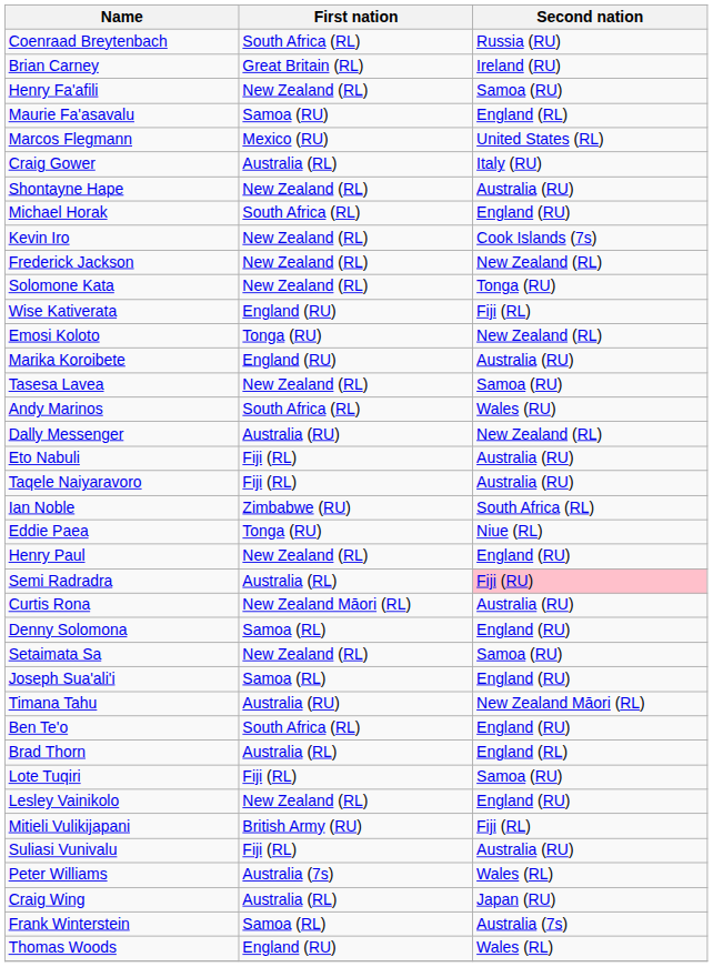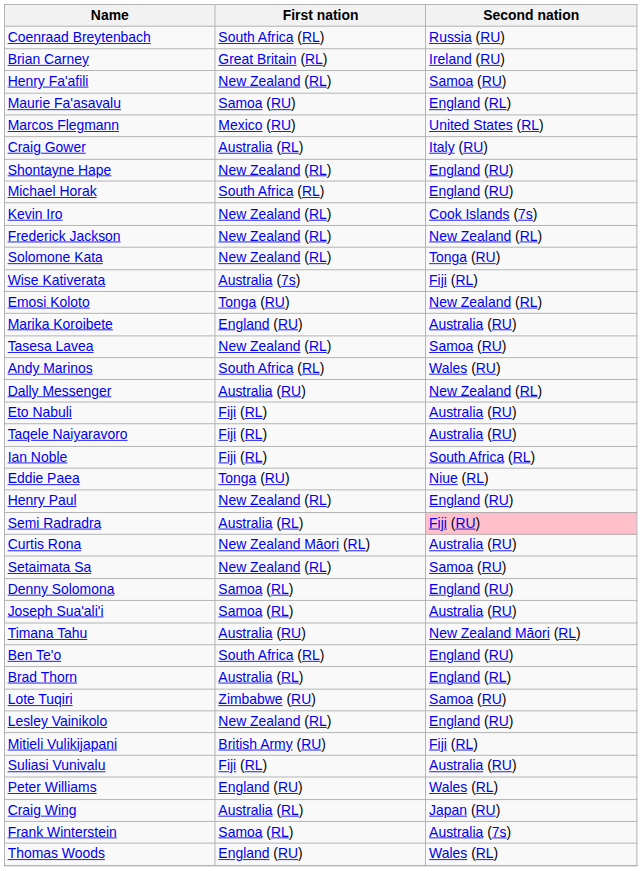 <table class="wikitable sortable sticky-header width=75%">
 <tr>
 <th width=25%>Name</th>
 <th width=25%>First nation</th>
 <th width=25%>Second nation</th>
 </tr>
 <tr>
 <td><a href='#'>Coenraad Breytenbach</a></td>
 <td> <a href='#'>South Africa</a> (<a href='#'>RL</a>)</td>
 <td> <a href='#'>Russia</a> (<a href='#'>RU</a>)</td>
 </tr>
 <tr>
 <td><a href='#'>Brian Carney</a></td>
 <td> <a href='#'>Great Britain</a> (<a href='#'>RL</a>)</td>
 <td> <a href='#'>Ireland</a> (<a href='#'>RU</a>)</td>
 </tr>
 <tr>
 <td><a href='#'>Henry Fa'afili</a></td>
 <td> <a href='#'>New Zealand</a> (<a href='#'>RL</a>)</td>
 <td> <a href='#'>Samoa</a> (<a href='#'>RU</a>)</td>
 </tr>
 <tr>
 <td><a href='#'>Maurie Fa'asavalu</a></td>
 <td> <a href='#'>Samoa</a> (<a href='#'>RU</a>)</td>
 <td> <a href='#'>England</a> (<a href='#'>RL</a>) </td>
 </tr>
 <tr>
 <td><a href='#'>Marcos Flegmann</a></td>
 <td> <a href='#'>Mexico</a> (<a href='#'>RU</a>)</td>
 <td> <a href='#'>United States</a> (<a href='#'>RL</a>)</td>
 </tr>
 <tr>
 <td><a href='#'>Craig Gower</a></td>
 <td> <a href='#'>Australia</a> (<a href='#'>RL</a>)</td>
 <td> <a href='#'>Italy</a> (<a href='#'>RU</a>)</td>
 </tr>
 <tr>
 <td><a href='#'>Shontayne Hape</a></td>
 <td> <a href='#'>New Zealand</a> (<a href='#'>RL</a>)</td>
-<td> <a href='#'>Australia</a> (<a href='#'>RU</a>)</td>
+<td> <a href='#'>England</a> (<a href='#'>RU</a>)</td>
 </tr>
 <tr>
 <td><a href='#'>Michael Horak</a></td>
 <td> <a href='#'>South Africa</a> (<a href='#'>RL</a>)</td>
 <td> <a href='#'>England</a> (<a href='#'>RU</a>)</td>
 </tr>
 <tr>
 <td><a href='#'>Kevin Iro</a></td>
 <td> <a href='#'>New Zealand</a> (<a href='#'>RL</a>)</td>
 <td> <a href='#'>Cook Islands</a> (<a href='#'>7s</a>)</td>
 </tr>
 <tr>
 <td><a href='#'>Frederick Jackson</a></td>
 <td> <a href='#'>New Zealand</a> (<a href='#'>RL</a>)</td>
 <td> <a href='#'>New Zealand</a> (<a href='#'>RL</a>)</td>
 </tr>
 <tr>
 <td><a href='#'>Solomone Kata</a></td>
 <td> <a href='#'>New Zealand</a> (<a href='#'>RL</a>)</td>
 <td> <a href='#'>Tonga</a> (<a href='#'>RU</a>)</td>
 </tr>
 <tr>
 <td><a href='#'>Wise Kativerata</a></td>
-<td> <a href='#'>England</a> (<a href='#'>RU</a>)</td>
+<td> <a href='#'>Australia</a> (<a href='#'>7s</a>)</td>
 <td> <a href='#'>Fiji</a> (<a href='#'>RL</a>)</td>
 </tr>
 <tr>
 <td><a href='#'>Emosi Koloto</a></td>
 <td> <a href='#'>Tonga</a> (<a href='#'>RU</a>)</td>
 <td> <a href='#'>New Zealand</a> (<a href='#'>RL</a>)</td>
 </tr>
 <tr>
 <td><a href='#'>Marika Koroibete</a></td>
 <td> <a href='#'>England</a> (<a href='#'>RU</a>)</td>
 <td> <a href='#'>Australia</a> (<a href='#'>RU</a>)</td>
 </tr>
 <tr>
 <td><a href='#'>Tasesa Lavea</a></td>
 <td> <a href='#'>New Zealand</a> (<a href='#'>RL</a>)</td>
 <td> <a href='#'>Samoa</a> (<a href='#'>RU</a>)</td>
 </tr>
 <tr>
 <td><a href='#'>Andy Marinos</a></td>
 <td> <a href='#'>South Africa</a> (<a href='#'>RL</a>)</td>
 <td> <a href='#'>Wales</a> (<a href='#'>RU</a>)</td>
 </tr>
 <tr>
 <td><a href='#'>Dally Messenger</a></td>
 <td> <a href='#'>Australia</a> (<a href='#'>RU</a>)</td>
 <td> <a href='#'>New Zealand</a> (<a href='#'>RL</a>)</td>
 </tr>
 <tr>
 <td><a href='#'>Eto Nabuli</a></td>
 <td> <a href='#'>Fiji</a> (<a href='#'>RL</a>)</td>
 <td> <a href='#'>Australia</a> (<a href='#'>RU</a>)</td>
 </tr>
 <tr>
 <td><a href='#'>Taqele Naiyaravoro</a></td>
 <td> <a href='#'>Fiji</a> (<a href='#'>RL</a>)</td>
 <td> <a href='#'>Australia</a> (<a href='#'>RU</a>)</td>
 </tr>
 <tr>
 <td><a href='#'>Ian Noble</a></td>
-<td> <a href='#'>Zimbabwe</a> (<a href='#'>RU</a>)</td>
+<td> <a href='#'>Fiji</a> (<a href='#'>RL</a>)</td>
 <td> <a href='#'>South Africa</a> (<a href='#'>RL</a>)</td>
 </tr>
 <tr>
 <td><a href='#'>Eddie Paea</a></td>
 <td> <a href='#'>Tonga</a> (<a href='#'>RU</a>)</td>
 <td> <a href='#'>Niue</a> (<a href='#'>RL</a>)</td>
 </tr>
 <tr>
 <td><a href='#'>Henry Paul</a></td>
 <td> <a href='#'>New Zealand</a> (<a href='#'>RL</a>)</td>
 <td> <a href='#'>England</a> (<a href='#'>RU</a>)</td>
 </tr>
 <tr>
 <td><a href='#'>Semi Radradra</a></td>
 <td> <a href='#'>Australia</a> (<a href='#'>RL</a>)</td>
 <td style="background: pink;"> <a href='#'>Fiji</a> (<a href='#'>RU</a>)</td>
 </tr>
 <tr>
 <td><a href='#'>Curtis Rona</a></td>
 <td> <a href='#'>New Zealand Māori</a> (<a href='#'>RL</a>)</td>
 <td> <a href='#'>Australia</a> (<a href='#'>RU</a>)</td>
 </tr>
 <tr>
+<td><a href='#'>Setaimata Sa</a></td>
+<td> <a href='#'>New Zealand</a> (<a href='#'>RL</a>)</td>
+<td> <a href='#'>Samoa</a> (<a href='#'>RU</a>)</td>
+</tr>
+<tr>
 <td><a href='#'>Denny Solomona</a></td>
 <td> <a href='#'>Samoa</a> (<a href='#'>RL</a>)</td>
 <td> <a href='#'>England</a> (<a href='#'>RU</a>)</td>
 </tr>
 <tr>
-<td><a href='#'>Setaimata Sa</a></td>
-<td> <a href='#'>New Zealand</a> (<a href='#'>RL</a>)</td>
-<td> <a href='#'>Samoa</a> (<a href='#'>RU</a>)</td>
-</tr>
-<tr>
 <td><a href='#'>Joseph Sua'ali'i</a></td>
 <td> <a href='#'>Samoa</a> (<a href='#'>RL</a>)</td>
-<td> <a href='#'>England</a> (<a href='#'>RU</a>)</td>
+<td> <a href='#'>Australia</a> (<a href='#'>RU</a>)</td>
 </tr>
 <tr>
 <td><a href='#'>Timana Tahu</a></td>
 <td> <a href='#'>Australia</a> (<a href='#'>RU</a>)</td>
 <td> <a href='#'>New Zealand Māori</a> (<a href='#'>RL</a>)</td>
 </tr>
 <tr>
 <td><a href='#'>Ben Te'o</a></td>
 <td> <a href='#'>South Africa</a> (<a href='#'>RL</a>)</td>
 <td> <a href='#'>England</a> (<a href='#'>RU</a>) </td>
 </tr>
 <tr>
 <td><a href='#'>Brad Thorn</a></td>
 <td> <a href='#'>Australia</a> (<a href='#'>RL</a>)</td>
 <td> <a href='#'>England</a> (<a href='#'>RL</a>) </td>
 </tr>
 <tr>
 <td><a href='#'>Lote Tuqiri</a></td>
-<td> <a href='#'>Fiji</a> (<a href='#'>RL</a>)</td>
+<td> <a href='#'>Zimbabwe</a> (<a href='#'>RU</a>)</td>
 <td> <a href='#'>Samoa</a> (<a href='#'>RU</a>)</td>
 </tr>
 <tr>
 <td><a href='#'>Lesley Vainikolo</a></td>
 <td> <a href='#'>New Zealand</a> (<a href='#'>RL</a>)</td>
 <td> <a href='#'>England</a> (<a href='#'>RU</a>) </td>
 </tr>
 <tr>
 <td><a href='#'>Mitieli Vulikijapani</a></td>
 <td> <a href='#'>British Army</a> (<a href='#'>RU</a>)</td>
 <td> <a href='#'>Fiji</a> (<a href='#'>RL</a>)</td>
 </tr>
 <tr>
 <td><a href='#'>Suliasi Vunivalu</a></td>
 <td> <a href='#'>Fiji</a> (<a href='#'>RL</a>)</td>
 <td> <a href='#'>Australia</a> (<a href='#'>RU</a>)</td>
 </tr>
 <tr>
 <td><a href='#'>Peter Williams</a></td>
-<td> <a href='#'>Australia</a> (<a href='#'>7s</a>)</td>
+<td> <a href='#'>England</a> (<a href='#'>RU</a>)</td>
 <td> <a href='#'>Wales</a> (<a href='#'>RL</a>)</td>
 </tr>
 <tr>
 <td><a href='#'>Craig Wing</a></td>
 <td> <a href='#'>Australia</a> (<a href='#'>RL</a>)</td>
 <td> <a href='#'>Japan</a> (<a href='#'>RU</a>)</td>
 </tr>
 <tr>
 <td><a href='#'>Frank Winterstein</a></td>
 <td> <a href='#'>Samoa</a> (<a href='#'>RL</a>)</td>
 <td> <a href='#'>Australia</a> (<a href='#'>7s</a>)</td>
 </tr>
 <tr>
 <td><a href='#'>Thomas Woods</a></td>
 <td> <a href='#'>England</a> (<a href='#'>RU</a>)</td>
 <td> <a href='#'>Wales</a> (<a href='#'>RL</a>)</td>
 </tr>
 <tr>
 </tr>
 </table>
